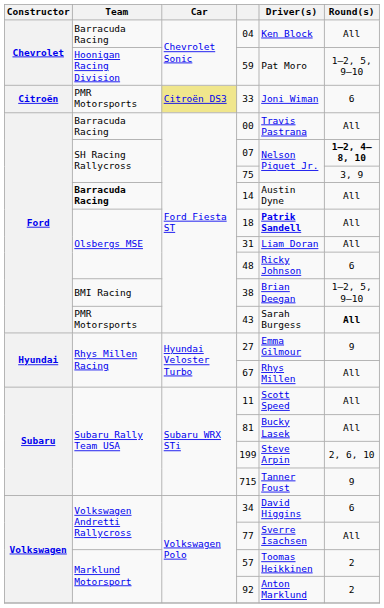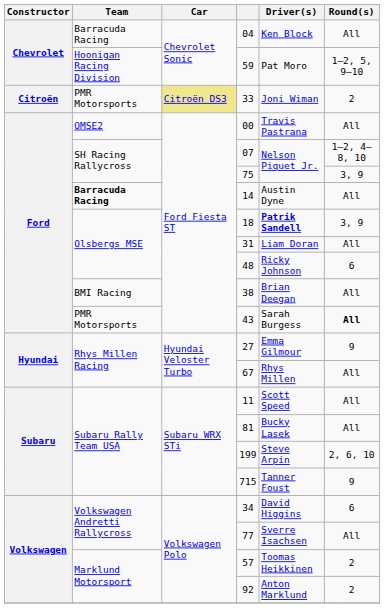 <table class="wikitable" width=70% style="font-size: 85%; max-width: 950px">
 <tr>
 <th>Constructor</th>
 <th>Team</th>
 <th>Car</th>
 <th></th>
 <th>Driver(s)</th>
 <th>Round(s)</th>
 </tr>
 <tr>
 <th rowspan="2"><a href='#'>Chevrolet</a></th>
 <td> Barracuda Racing</td>
 <td rowspan="2"><a href='#'>Chevrolet Sonic</a></td>
 <td align=center>04</td>
 <td> <a href='#'>Ken Block</a></td>
 <td align=center>All</td>
 </tr>
 <tr>
 <td> <a href='#'>Hoonigan Racing Division</a></td>
 <td align=center>59</td>
 <td> Pat Moro</td>
 <td align=center>1–2, 5, 9–10</td>
 </tr>
 <tr>
 <th><a href='#'>Citroën</a></th>
 <td> PMR Motorsports</td>
 <td style="background: khaki;"><a href='#'>Citroën DS3</a></td>
 <td align=center>33</td>
 <td> <a href='#'>Joni Wiman</a></td>
-<td align=center>6</td>
+<td align=center>2</td>
 </tr>
 <tr>
 <th rowspan="9"><a href='#'>Ford</a></th>
-<td> Barracuda Racing</td>
+<td> <a href='#'>OMSE2</a></td>
 <td rowspan="9"><a href='#'>Ford Fiesta ST</a></td>
 <td align=center>00</td>
 <td> <a href='#'>Travis Pastrana</a></td>
 <td align=center>All</td>
 </tr>
 <tr>
 <td rowspan=2> SH Racing Rallycross</td>
 <td align=center>07</td>
 <td rowspan=2> <a href='#'>Nelson Piquet Jr.</a></td>
-<td align=center><strong>1–2, 4–8, 10</strong></td>
+<td align=center>1–2, 4–8, 10</td>
 </tr>
 <tr>
 <td align=center>75</td>
 <td align=center>3, 9</td>
 </tr>
 <tr>
 <td><strong> Barracuda Racing</strong></td>
 <td align=center>14</td>
 <td> Austin Dyne</td>
 <td align=center>All</td>
 </tr>
 <tr>
 <td rowspan=3> <a href='#'>Olsbergs MSE</a></td>
 <td align=center>18</td>
 <td><strong> <a href='#'>Patrik Sandell</a></strong></td>
-<td align=center>All</td>
+<td align=center>3, 9</td>
 </tr>
 <tr>
 <td align=center>31</td>
 <td> <a href='#'>Liam Doran</a></td>
 <td align=center>All</td>
 </tr>
 <tr>
 <td align=center>48</td>
 <td> <a href='#'>Ricky Johnson</a></td>
 <td align=center>6</td>
 </tr>
 <tr>
 <td> BMI Racing</td>
 <td align=center>38</td>
 <td> <a href='#'>Brian Deegan</a></td>
-<td align=center>1–2, 5, 9–10</td>
+<td align=center>All</td>
 </tr>
 <tr>
 <td> PMR Motorsports</td>
 <td align=center>43</td>
 <td> Sarah Burgess</td>
 <td align=center><strong>All</strong></td>
 </tr>
 <tr>
 <th rowspan="2"><a href='#'>Hyundai</a></th>
 <td rowspan="2"> <a href='#'>Rhys Millen Racing</a></td>
 <td rowspan="2"><a href='#'>Hyundai Veloster Turbo</a></td>
 <td align=center>27</td>
 <td> <a href='#'>Emma Gilmour</a></td>
 <td align=center>9</td>
 </tr>
 <tr>
 <td align=center>67</td>
 <td> <a href='#'>Rhys Millen</a></td>
 <td align=center>All</td>
 </tr>
 <tr>
 <th rowspan="4"><a href='#'>Subaru</a></th>
 <td rowspan="4"> <a href='#'>Subaru Rally Team USA</a></td>
 <td rowspan="4"><a href='#'>Subaru WRX STi</a></td>
 <td align=center>11</td>
 <td> <a href='#'>Scott Speed</a></td>
 <td align=center>All</td>
 </tr>
 <tr>
 <td align=center>81</td>
 <td> <a href='#'>Bucky Lasek</a></td>
 <td align=center>All</td>
 </tr>
 <tr>
 <td align=center>199</td>
 <td> <a href='#'>Steve Arpin</a></td>
 <td align=center>2, 6, 10</td>
 </tr>
 <tr>
 <td align=center>715</td>
 <td> <a href='#'>Tanner Foust</a></td>
 <td align=center>9</td>
 </tr>
 <tr>
 <th rowspan="4"><a href='#'>Volkswagen</a></th>
 <td rowspan="2"> <a href='#'>Volkswagen Andretti Rallycross</a></td>
 <td rowspan="4"><a href='#'>Volkswagen Polo</a></td>
 <td align=center>34</td>
 <td> <a href='#'>David Higgins</a></td>
 <td align=center>6</td>
 </tr>
 <tr>
 <td align=center>77</td>
 <td> <a href='#'>Sverre Isachsen</a></td>
 <td align=center>All</td>
 </tr>
 <tr>
 <td rowspan="2"> <a href='#'>Marklund Motorsport</a></td>
 <td align=center>57</td>
 <td> <a href='#'>Toomas Heikkinen</a></td>
 <td align=center>2</td>
 </tr>
 <tr>
 <td align=center>92</td>
 <td> <a href='#'>Anton Marklund</a></td>
 <td align=center>2</td>
 </tr>
 <tr>
 </tr>
 </table>
